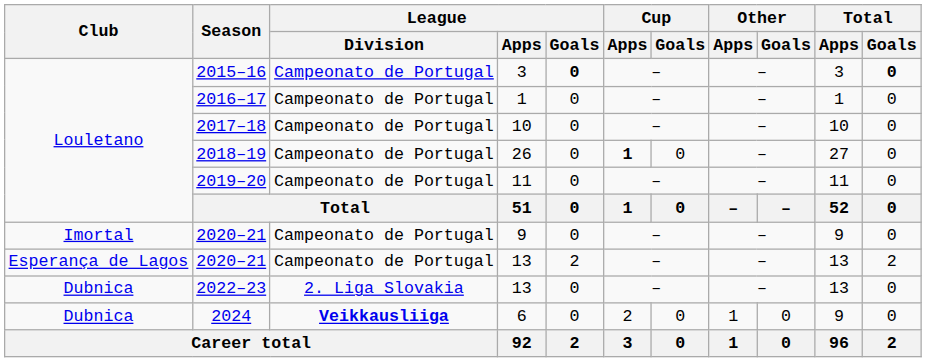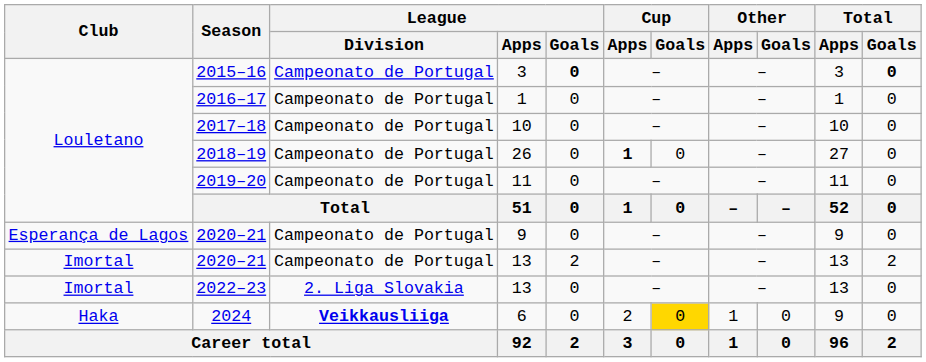 <table class="wikitable" style="text-align:center">
 <tr>
 <th rowspan="2">Club</th>
 <th rowspan="2">Season</th>
 <th colspan="3">League</th>
 <th colspan="2">Cup</th>
 <th colspan="2">Other</th>
 <th colspan="2">Total</th>
 </tr>
 <tr>
 <th>Division</th>
 <th>Apps</th>
 <th>Goals</th>
 <th>Apps</th>
 <th>Goals</th>
 <th>Apps</th>
 <th>Goals</th>
 <th>Apps</th>
 <th>Goals</th>
 </tr>
 <tr>
 <td rowspan="6"><a href='#'>Louletano</a></td>
 <td><a href='#'>2015–16</a></td>
 <td><a href='#'>Campeonato de Portugal</a></td>
 <td>3</td>
 <td><strong>0</strong></td>
 <td colspan="2">–</td>
 <td colspan="2">–</td>
 <td>3</td>
 <td><strong>0</strong></td>
 </tr>
 <tr>
 <td><a href='#'>2016–17</a></td>
 <td>Campeonato de Portugal</td>
 <td>1</td>
 <td>0</td>
 <td colspan="2">–</td>
 <td colspan="2">–</td>
 <td>1</td>
 <td>0</td>
 </tr>
 <tr>
 <td><a href='#'>2017–18</a></td>
 <td>Campeonato de Portugal</td>
 <td>10</td>
 <td>0</td>
 <td colspan="2">–</td>
 <td colspan="2">–</td>
 <td>10</td>
 <td>0</td>
 </tr>
 <tr>
 <td><a href='#'>2018–19</a></td>
 <td>Campeonato de Portugal</td>
 <td>26</td>
 <td>0</td>
 <td><strong>1</strong></td>
 <td>0</td>
 <td colspan="2">–</td>
 <td>27</td>
 <td>0</td>
 </tr>
 <tr>
 <td><a href='#'>2019–20</a></td>
 <td>Campeonato de Portugal</td>
 <td>11</td>
 <td>0</td>
 <td colspan="2">–</td>
 <td colspan="2">–</td>
 <td>11</td>
 <td>0</td>
 </tr>
 <tr>
 <th colspan="2">Total</th>
 <th>51</th>
 <th>0</th>
 <th>1</th>
 <th>0</th>
 <th>–</th>
 <th>–</th>
 <th>52</th>
 <th>0</th>
 </tr>
 <tr>
-<td><a href='#'>Imortal</a></td>
+<td><a href='#'>Esperança de Lagos</a></td>
 <td><a href='#'>2020–21</a></td>
 <td>Campeonato de Portugal</td>
 <td>9</td>
 <td>0</td>
 <td colspan="2">–</td>
 <td colspan="2">–</td>
 <td>9</td>
 <td>0</td>
 </tr>
 <tr>
-<td><a href='#'>Esperança de Lagos</a></td>
+<td><a href='#'>Imortal</a></td>
 <td><a href='#'>2020–21</a></td>
 <td>Campeonato de Portugal</td>
 <td>13</td>
 <td>2</td>
 <td colspan="2">–</td>
 <td colspan="2">–</td>
 <td>13</td>
 <td>2</td>
 </tr>
 <tr>
-<td><a href='#'>Dubnica</a></td>
+<td><a href='#'>Imortal</a></td>
 <td><a href='#'>2022–23</a></td>
 <td><a href='#'>2. Liga Slovakia</a></td>
 <td>13</td>
 <td>0</td>
 <td colspan="2">–</td>
 <td colspan="2">–</td>
 <td>13</td>
 <td>0</td>
 </tr>
 <tr>
-<td><a href='#'>Dubnica</a></td>
+<td><a href='#'>Haka</a></td>
 <td><a href='#'>2024</a></td>
 <td><strong><a href='#'>Veikkausliiga</a></strong></td>
 <td>6</td>
 <td>0</td>
 <td>2</td>
-<td>0</td>
+<td style="background: gold;">0</td>
 <td>1</td>
 <td>0</td>
 <td>9</td>
 <td>0</td>
 </tr>
 <tr>
 <th colspan="3">Career total</th>
 <th>92</th>
 <th>2</th>
 <th>3</th>
 <th>0</th>
 <th>1</th>
 <th>0</th>
 <th>96</th>
 <th>2</th>
 </tr>
 </table>
